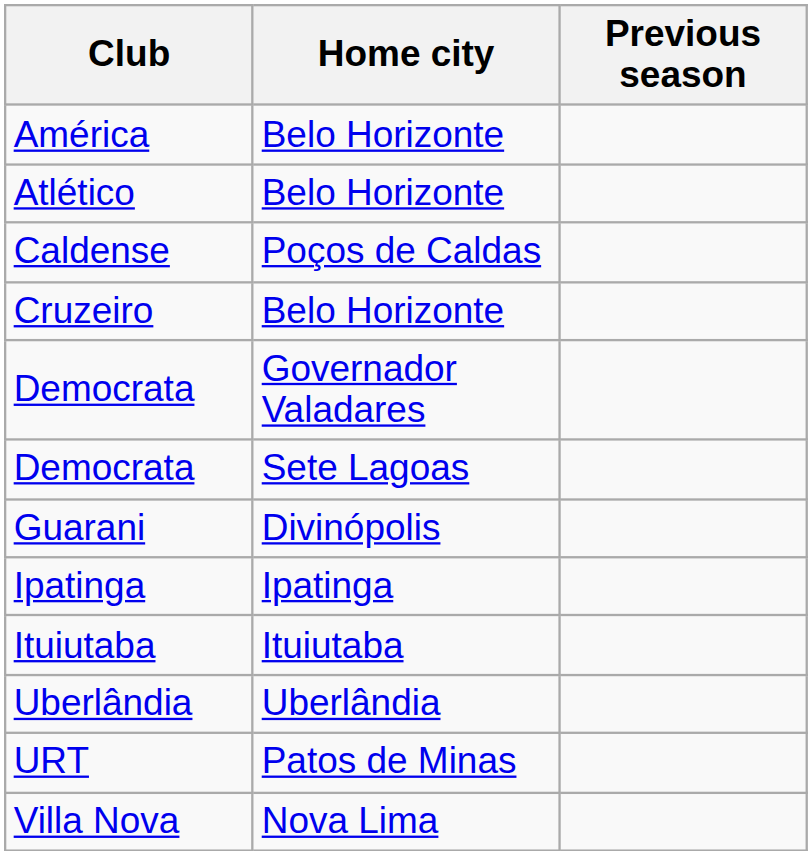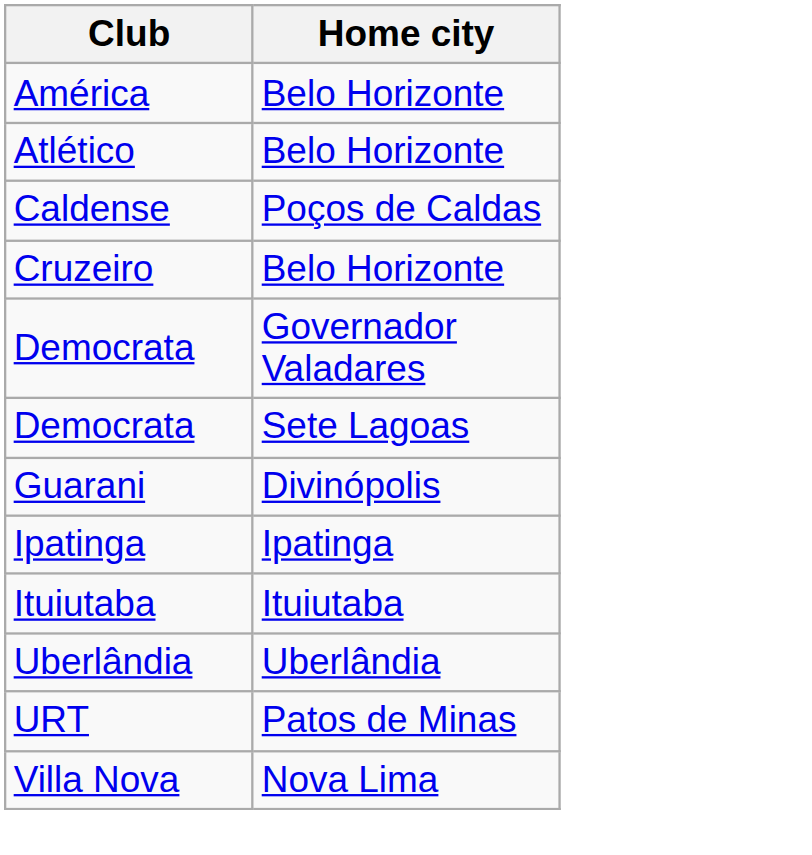 <table class="wikitable sortable">
 <tr>
 <th width=100>Club</th>
 <th width=125>Home city</th>
-<th width=100>Previous season</th>
 </tr>
 <tr>
 <td><a href='#'>América</a></td>
 <td><a href='#'>Belo Horizonte</a></td>
-<td></td>
 </tr>
 <tr>
 <td><a href='#'>Atlético</a></td>
 <td><a href='#'>Belo Horizonte</a></td>
-<td></td>
 </tr>
 <tr>
 <td><a href='#'>Caldense</a></td>
 <td><a href='#'>Poços de Caldas</a></td>
-<td></td>
 </tr>
 <tr>
 <td><a href='#'>Cruzeiro</a></td>
 <td><a href='#'>Belo Horizonte</a></td>
-<td></td>
 </tr>
 <tr>
 <td><a href='#'>Democrata</a></td>
 <td><a href='#'>Governador Valadares</a></td>
-<td></td>
 </tr>
 <tr>
 <td><a href='#'>Democrata</a></td>
 <td><a href='#'>Sete Lagoas</a></td>
-<td></td>
 </tr>
 <tr>
 <td><a href='#'>Guarani</a></td>
 <td><a href='#'>Divinópolis</a></td>
-<td></td>
 </tr>
 <tr>
 <td><a href='#'>Ipatinga</a></td>
 <td><a href='#'>Ipatinga</a></td>
-<td></td>
 </tr>
 <tr>
 <td><a href='#'>Ituiutaba</a></td>
 <td><a href='#'>Ituiutaba</a></td>
-<td></td>
 </tr>
 <tr>
 <td><a href='#'>Uberlândia</a></td>
 <td><a href='#'>Uberlândia</a></td>
-<td></td>
 </tr>
 <tr>
 <td><a href='#'>URT</a></td>
 <td><a href='#'>Patos de Minas</a></td>
-<td></td>
 </tr>
 <tr>
 <td><a href='#'>Villa Nova</a></td>
 <td><a href='#'>Nova Lima</a></td>
-<td></td>
 </tr>
 </table>
